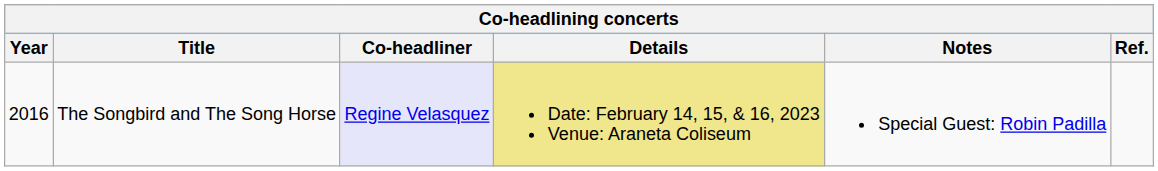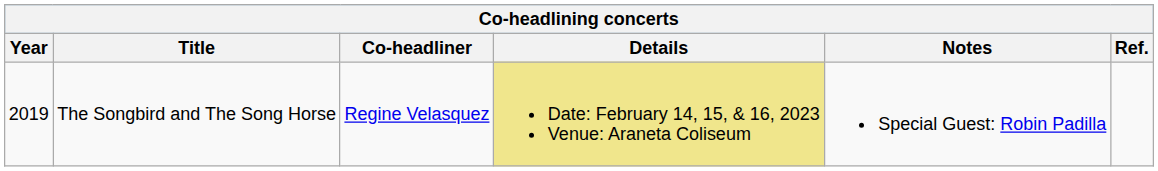 <table class="wikitable sortable" style="font-size:90%;">
 <tr style="background:#75b2dd; text-align:center;">
 <th colspan="6">Co-headlining concerts</th>
 </tr>
 <tr>
 <th>Year</th>
 <th>Title</th>
 <th>Co-headliner</th>
 <th>Details</th>
 <th>Notes</th>
 <th>Ref.</th>
 </tr>
 <tr>
-<td>2016</td>
+<td>2019</td>
 <td>The Songbird and The Song Horse</td>
-<td style="background: lavender;"><a href='#'>Regine Velasquez</a></td>
+<td><a href='#'>Regine Velasquez</a></td>
 <td style="background: khaki;"><br><ul><li>Date: February 14, 15, & 16, 2023</li><li>Venue: Araneta Coliseum</li></ul></td>
 <td><br><ul><li>Special Guest: <a href='#'>Robin Padilla</a></li></ul></td>
 <td></td>
 </tr>
 </table>
